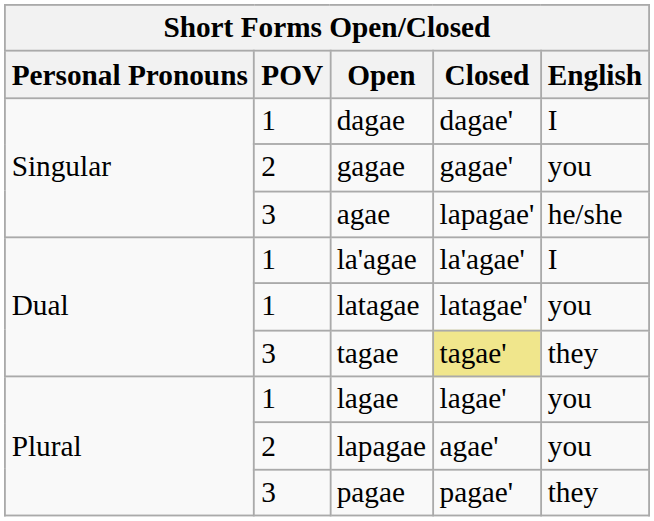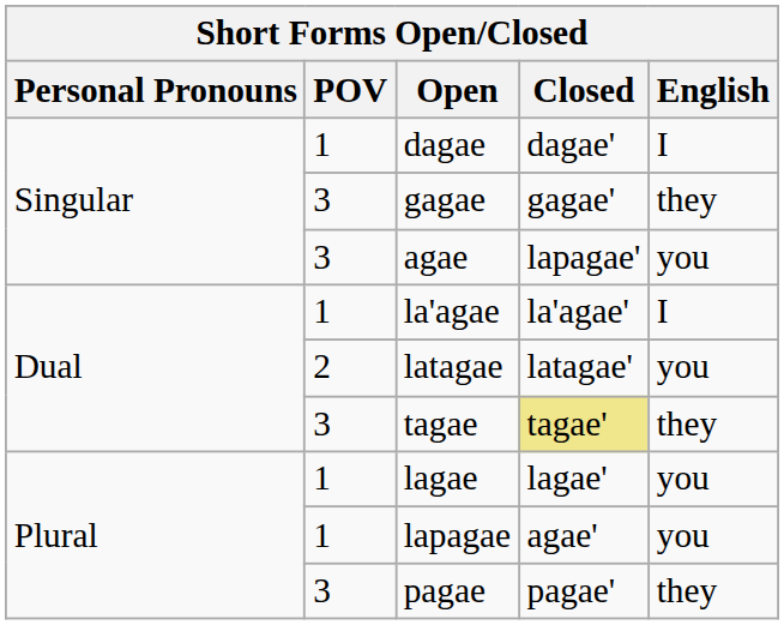 <table class="wikitable">
 <tr>
 <th colspan="5">Short Forms Open/Closed</th>
 </tr>
 <tr>
 <th>Personal Pronouns</th>
 <th>POV</th>
 <th>Open</th>
 <th>Closed</th>
 <th>English</th>
 </tr>
 <tr>
 <td rowspan="3">Singular</td>
 <td>1</td>
 <td>dagae</td>
 <td>dagae'</td>
 <td>I</td>
 </tr>
 <tr>
-<td>2</td>
+<td>3</td>
 <td>gagae</td>
 <td>gagae'</td>
-<td>you</td>
+<td>they</td>
 </tr>
 <tr>
 <td>3</td>
 <td>agae</td>
 <td>lapagae'</td>
-<td>he/she</td>
+<td>you</td>
 </tr>
 <tr>
 <td rowspan="3">Dual</td>
 <td>1</td>
 <td>la'agae</td>
 <td>la'agae'</td>
 <td>I</td>
 </tr>
 <tr>
-<td>1</td>
+<td>2</td>
 <td>latagae</td>
 <td>latagae'</td>
 <td>you</td>
 </tr>
 <tr>
 <td>3</td>
 <td>tagae</td>
 <td style="background: khaki;">tagae'</td>
 <td>they</td>
 </tr>
 <tr>
 <td rowspan="3">Plural</td>
 <td>1</td>
 <td>lagae</td>
 <td>lagae'</td>
 <td>you</td>
 </tr>
 <tr>
-<td>2</td>
+<td>1</td>
 <td>lapagae</td>
 <td>agae'</td>
 <td>you</td>
 </tr>
 <tr>
 <td>3</td>
 <td>pagae</td>
 <td>pagae'</td>
 <td>they</td>
 </tr>
 </table>
